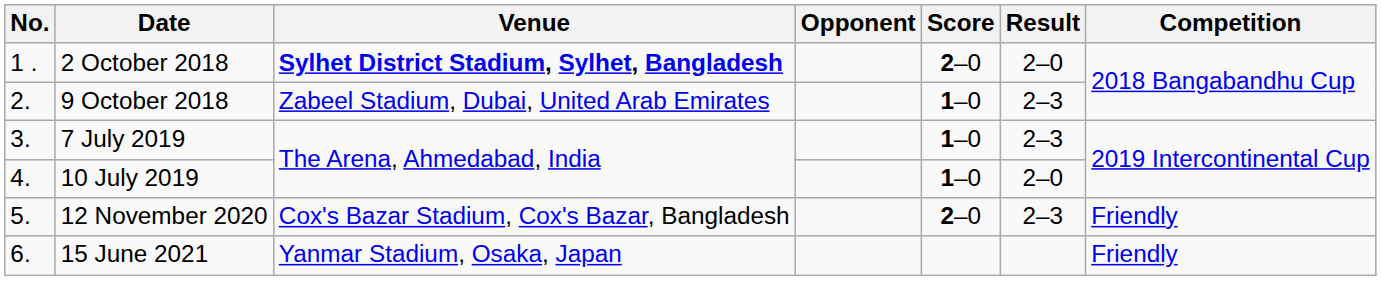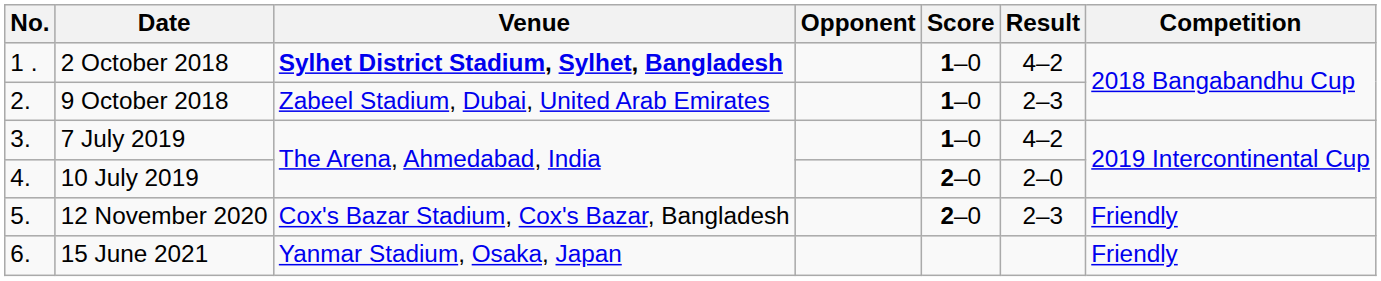 <table class="wikitable" style="font-size:100%;">
 <tr>
 <th>No.</th>
 <th>Date</th>
 <th>Venue</th>
 <th>Opponent</th>
 <th>Score</th>
 <th>Result</th>
 <th>Competition</th>
 </tr>
 <tr>
 <td>1 .</td>
 <td>2 October 2018</td>
 <td><strong><a href='#'>Sylhet District Stadium</a>, <a href='#'>Sylhet</a>, <a href='#'>Bangladesh</a></strong></td>
 <td></td>
-<td align=center><strong>2</strong>–0</td>
-<td align=center>2–0</td>
+<td align=center><strong>1</strong>–0</td>
+<td align=center>4–2</td>
 <td rowspan=2><a href='#'>2018 Bangabandhu Cup</a></td>
 </tr>
 <tr>
 <td>2.</td>
 <td>9 October 2018</td>
 <td><a href='#'>Zabeel Stadium</a>, <a href='#'>Dubai</a>, <a href='#'>United Arab Emirates</a></td>
 <td></td>
 <td align=center><strong>1</strong>–0</td>
 <td align=center>2–3</td>
 </tr>
 <tr>
 <td>3.</td>
 <td>7 July 2019</td>
 <td rowspan=2><a href='#'>The Arena</a>, <a href='#'>Ahmedabad</a>, <a href='#'>India</a></td>
 <td></td>
 <td align=center><strong>1</strong>–0</td>
-<td align=center>2–3</td>
+<td align=center>4–2</td>
 <td rowspan=2><a href='#'>2019 Intercontinental Cup</a></td>
 </tr>
 <tr>
 <td>4.</td>
 <td>10 July 2019</td>
 <td></td>
-<td align=center><strong>1</strong>–0</td>
+<td align=center><strong>2</strong>–0</td>
 <td align=center>2–0</td>
 </tr>
 <tr>
 <td>5.</td>
 <td>12 November 2020</td>
 <td><a href='#'>Cox's Bazar Stadium</a>, <a href='#'>Cox's Bazar</a>, Bangladesh</td>
 <td></td>
 <td align=center><strong>2</strong>–0</td>
 <td align=center>2–3</td>
 <td><a href='#'>Friendly</a></td>
 </tr>
 <tr>
 <td>6.</td>
 <td>15 June 2021</td>
 <td><a href='#'>Yanmar Stadium</a>, <a href='#'>Osaka</a>, <a href='#'>Japan</a></td>
 <td></td>
 <td></td>
 <td></td>
 <td><a href='#'>Friendly</a></td>
 </tr>
 </table>
